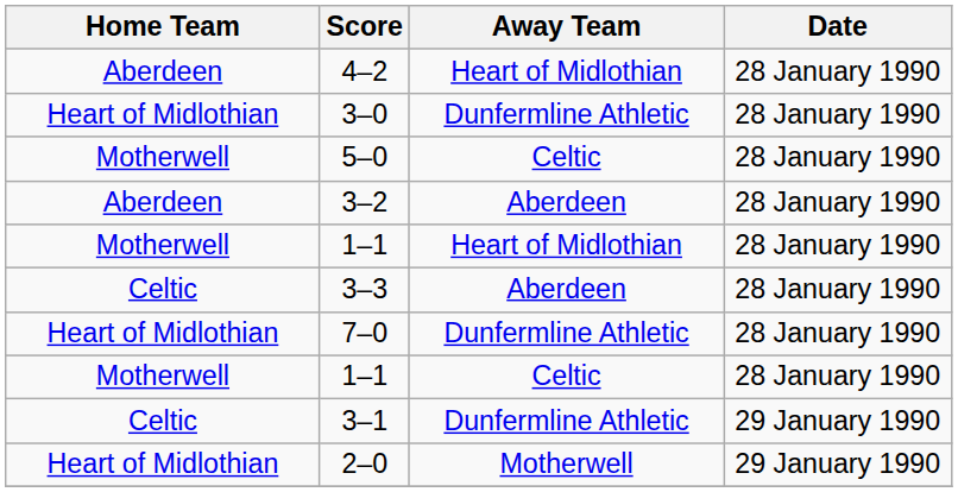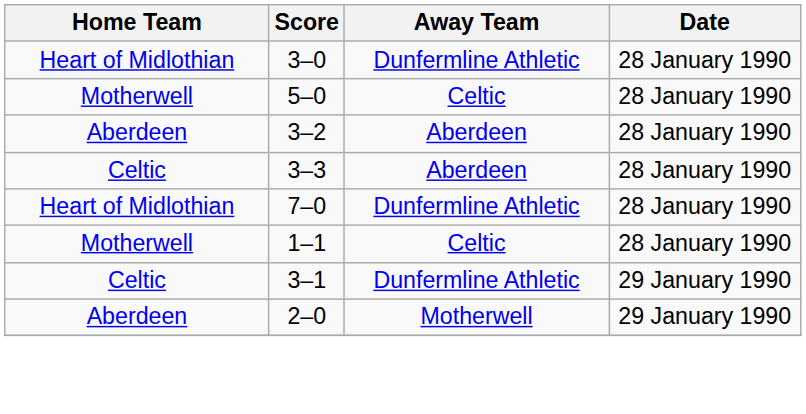 <table class="wikitable" style="text-align:center;">
 <tr>
 <th width=175>Home Team</th>
 <th width=20>Score</th>
 <th width=175>Away Team</th>
 <th width= 125>Date</th>
-</tr>
-<tr>
-<td><a href='#'>Aberdeen</a></td>
-<td>4–2</td>
-<td><a href='#'>Heart of Midlothian</a></td>
-<td>28 January 1990</td>
 </tr>
 <tr>
 <td><a href='#'>Heart of Midlothian</a></td>
 <td>3–0</td>
 <td><a href='#'>Dunfermline Athletic</a></td>
 <td>28 January 1990</td>
 </tr>
 <tr>
 <td><a href='#'>Motherwell</a></td>
 <td>5–0</td>
 <td><a href='#'>Celtic</a></td>
 <td>28 January 1990</td>
 </tr>
 <tr>
 <td><a href='#'>Aberdeen</a></td>
 <td>3–2</td>
 <td><a href='#'>Aberdeen</a></td>
-<td>28 January 1990</td>
-</tr>
-<tr>
-<td><a href='#'>Motherwell</a></td>
-<td>1–1 </td>
-<td><a href='#'>Heart of Midlothian</a></td>
 <td>28 January 1990</td>
 </tr>
 <tr>
 <td><a href='#'>Celtic</a></td>
 <td>3–3 </td>
 <td><a href='#'>Aberdeen</a></td>
 <td>28 January 1990</td>
 </tr>
 <tr>
 <td><a href='#'>Heart of Midlothian</a></td>
 <td>7–0</td>
 <td><a href='#'>Dunfermline Athletic</a></td>
 <td>28 January 1990</td>
 </tr>
 <tr>
 <td><a href='#'>Motherwell</a></td>
 <td>1–1 </td>
 <td><a href='#'>Celtic</a></td>
 <td>28 January 1990</td>
 </tr>
 <tr>
 <td><a href='#'>Celtic</a></td>
 <td>3–1</td>
 <td><a href='#'>Dunfermline Athletic</a></td>
 <td>29 January 1990</td>
 </tr>
 <tr>
-<td><a href='#'>Heart of Midlothian</a></td>
+<td><a href='#'>Aberdeen</a></td>
 <td>2–0</td>
 <td><a href='#'>Motherwell</a></td>
 <td>29 January 1990</td>
 </tr>
 <tr>
 </tr>
 </table>
